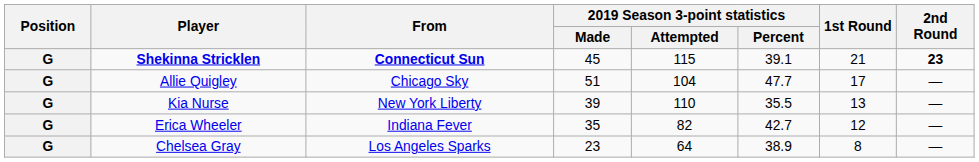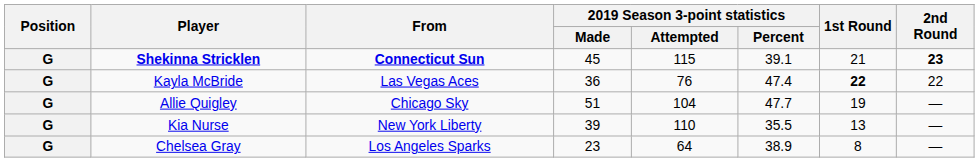 <table class="wikitable" style="width: 80%; text-align:center; font-size:90%">
 <tr>
 <th rowspan=2 width=50>Position</th>
 <th rowspan=2 width=150>Player</th>
 <th rowspan=2 width=175>From</th>
 <th colspan=3 width=150>2019 Season 3-point statistics</th>
 <th rowspan=2 width=50>1st Round</th>
 <th rowspan=2 width=50>2nd Round</th>
 </tr>
 <tr>
 <th width=50>Made</th>
 <th width=50>Attempted</th>
 <th width=50>Percent</th>
 </tr>
 <tr>
 <th>G</th>
 <td><strong><a href='#'>Shekinna Stricklen</a></strong></td>
 <td><strong><a href='#'>Connecticut Sun</a></strong></td>
 <td>45</td>
 <td>115</td>
 <td>39.1</td>
 <td>21</td>
 <td><strong>23</strong></td>
 </tr>
 <tr>
 <th>G</th>
+<td><a href='#'>Kayla McBride</a></td>
+<td><a href='#'>Las Vegas Aces</a></td>
+<td>36</td>
+<td>76</td>
+<td>47.4</td>
+<td><strong>22</strong></td>
+<td>22</td>
+</tr>
+<tr>
+<th>G</th>
 <td><a href='#'>Allie Quigley</a></td>
 <td><a href='#'>Chicago Sky</a></td>
 <td>51</td>
 <td>104</td>
 <td>47.7</td>
-<td>17</td>
+<td>19</td>
 <td>—</td>
 </tr>
 <tr>
 <th>G</th>
 <td><a href='#'>Kia Nurse</a></td>
 <td><a href='#'>New York Liberty</a></td>
 <td>39</td>
 <td>110</td>
 <td>35.5</td>
 <td>13</td>
 <td>—</td>
 </tr>
 <tr>
 <th>G</th>
-<td><a href='#'>Erica Wheeler</a></td>
-<td><a href='#'>Indiana Fever</a></td>
-<td>35</td>
-<td>82</td>
-<td>42.7</td>
-<td>12</td>
-<td>—</td>
-</tr>
-<tr>
-<th>G</th>
 <td><a href='#'>Chelsea Gray</a></td>
 <td><a href='#'>Los Angeles Sparks</a></td>
 <td>23</td>
 <td>64</td>
 <td>38.9</td>
 <td>8</td>
 <td>—</td>
 </tr>
 </table>
